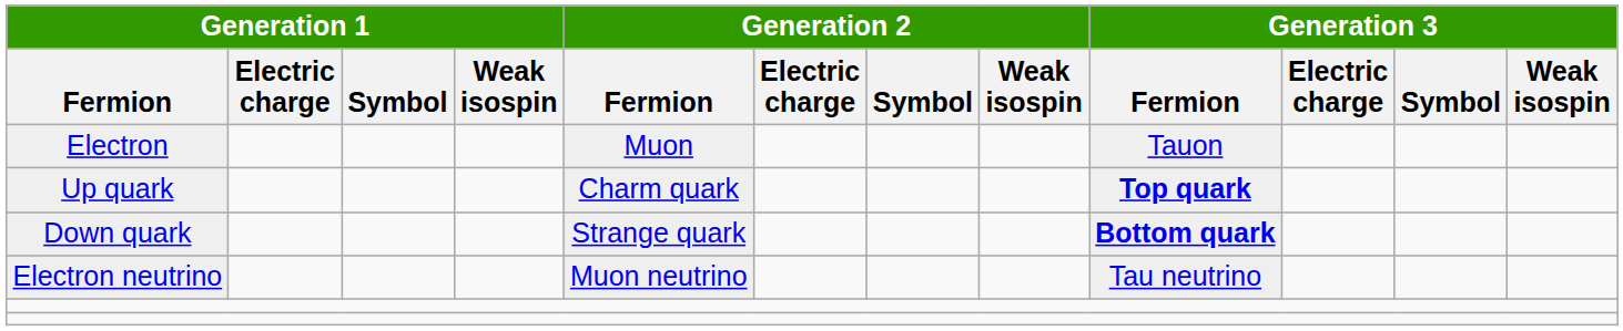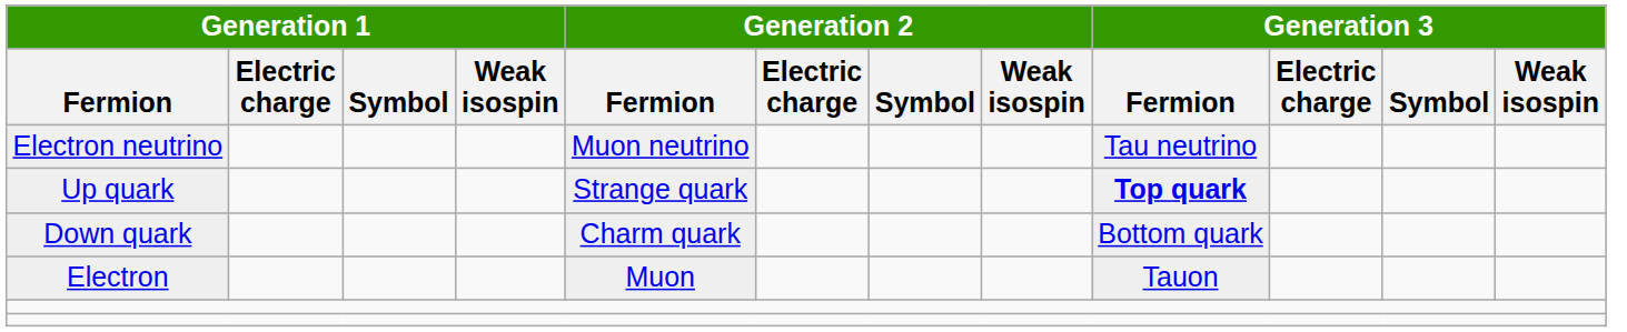 <table style="right; margin:0 0 .5em 1em;" class="wikitable">
 <tr>
 <th colspan="4" style="background:#339900; color:#ffffff">Generation 1</th>
 <th colspan="4" style="background:#339900; color:#ffffff">Generation 2</th>
 <th colspan="4" style="background:#339900; color:#ffffff">Generation 3</th>
 </tr>
 <tr style="background:#fdd;vertical-align:bottom;">
 <th>Fermion</th>
 <th>Electric<br>charge</th>
 <th>Symbol</th>
 <th>Weak<br>isospin</th>
 <th>Fermion</th>
 <th>Electric<br>charge</th>
 <th>Symbol</th>
 <th>Weak<br>isospin</th>
 <th>Fermion</th>
 <th>Electric<br>charge</th>
 <th>Symbol</th>
 <th>Weak<br>isospin</th>
 </tr>
 <tr style="text-align:center;">
+<td style="background:#efefef"><a href='#'>Electron neutrino</a></td>
+<td></td>
+<td></td>
+<td></td>
+<td style="background:#efefef"><a href='#'>Muon neutrino</a></td>
+<td></td>
+<td></td>
+<td></td>
+<td style="background:#efefef"><a href='#'>Tau neutrino</a></td>
+<td></td>
+<td></td>
+<td></td>
+</tr>
+<tr style="text-align:center;">
+<td style="background:#efefef"><a href='#'>Up quark</a></td>
+<td></td>
+<td></td>
+<td></td>
+<td style="background:#efefef"><a href='#'>Strange quark</a></td>
+<td></td>
+<td></td>
+<td></td>
+<td style="background:#efefef"><strong><a href='#'>Top quark</a></strong></td>
+<td></td>
+<td></td>
+<td></td>
+</tr>
+<tr style="text-align:center;">
+<td style="background:#efefef"><a href='#'>Down quark</a></td>
+<td></td>
+<td></td>
+<td></td>
+<td style="background:#efefef"><a href='#'>Charm quark</a></td>
+<td></td>
+<td></td>
+<td></td>
+<td style="background:#efefef"><a href='#'>Bottom quark</a></td>
+<td></td>
+<td></td>
+<td></td>
+</tr>
+<tr style="text-align:center;">
 <td style="background:#efefef"><a href='#'>Electron</a></td>
 <td></td>
 <td></td>
 <td></td>
 <td style="background:#efefef"><a href='#'>Muon</a></td>
 <td></td>
 <td></td>
 <td></td>
 <td style="background:#efefef"><a href='#'>Tauon</a></td>
 <td></td>
 <td></td>
 <td></td>
 </tr>
-<tr style="text-align:center;">
-<td style="background:#efefef"><a href='#'>Up quark</a></td>
-<td></td>
-<td></td>
-<td></td>
-<td style="background:#efefef"><a href='#'>Charm quark</a></td>
-<td></td>
-<td></td>
-<td></td>
-<td style="background:#efefef"><strong><a href='#'>Top quark</a></strong></td>
-<td></td>
-<td></td>
-<td></td>
-</tr>
-<tr style="text-align:center;">
-<td style="background:#efefef"><a href='#'>Down quark</a></td>
-<td></td>
-<td></td>
-<td></td>
-<td style="background:#efefef"><a href='#'>Strange quark</a></td>
-<td></td>
-<td></td>
-<td></td>
-<td style="background:#efefef"><strong><a href='#'>Bottom quark</a></strong></td>
-<td></td>
-<td></td>
-<td></td>
-</tr>
-<tr style="text-align:center;">
-<td style="background:#efefef"><a href='#'>Electron neutrino</a></td>
-<td></td>
-<td></td>
-<td></td>
-<td style="background:#efefef"><a href='#'>Muon neutrino</a></td>
-<td></td>
-<td></td>
-<td></td>
-<td style="background:#efefef"><a href='#'>Tau neutrino</a></td>
-<td></td>
-<td></td>
-<td></td>
-</tr>
 <tr>
 <td colspan="12" style="text-align:center;"></td>
 </tr>
 <tr>
 <td colspan="12" style="text-align:center;"></td>
 </tr>
 </table>
